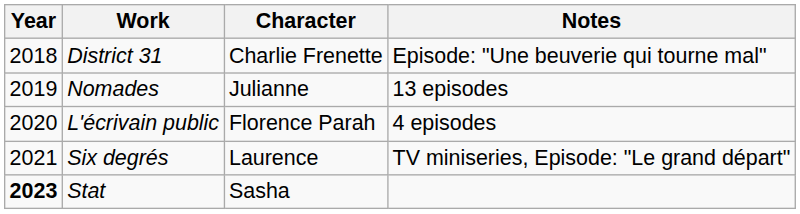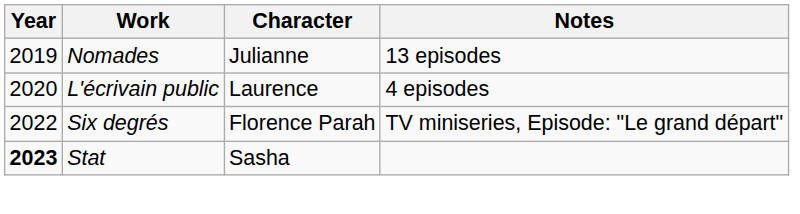 <table class="wikitable sortable">
 <tr>
 <th>Year</th>
 <th>Work</th>
 <th>Character</th>
 <th class=unsortable>Notes</th>
-</tr>
-<tr>
-<td>2018</td>
-<td><em>District 31</em></td>
-<td>Charlie Frenette</td>
-<td>Episode: "Une beuverie qui tourne mal"</td>
 </tr>
 <tr>
 <td>2019</td>
 <td><em>Nomades</em></td>
 <td>Julianne</td>
 <td>13 episodes</td>
 </tr>
 <tr>
 <td>2020</td>
 <td><em>L'écrivain public</em></td>
-<td>Florence Parah</td>
+<td>Laurence</td>
 <td>4 episodes</td>
 </tr>
 <tr>
-<td>2021</td>
+<td>2022</td>
 <td><em>Six degrés</em></td>
-<td>Laurence</td>
+<td>Florence Parah</td>
 <td>TV miniseries, Episode: "Le grand départ"</td>
 </tr>
 <tr>
 <td><strong>2023</strong></td>
 <td><em>Stat</em></td>
 <td>Sasha</td>
 </tr>
 </table>
